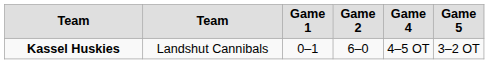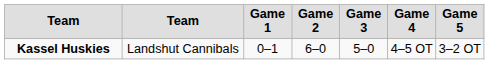 <table class="wikitable">
 <tr style="text-align:center; background:#dfdfdf;">
 <td style="width:200px; "><strong>Team</strong></td>
 <td style="width:200px; "><strong>Team</strong></td>
 <td style="width:60px; "><strong>Game 1</strong></td>
 <td style="width:60px; "><strong>Game 2</strong></td>
+<td style="width:60px; "><strong>Game 3</strong></td>
 <td style="width:60px; "><strong>Game 4</strong></td>
 <td style="width:60px; "><strong>Game 5</strong></td>
 </tr>
 <tr style="text-align:center;">
 <td><strong>Kassel Huskies</strong></td>
 <td>Landshut Cannibals</td>
 <td>0–1</td>
 <td>6–0</td>
+<td>5–0</td>
 <td>4–5 OT</td>
 <td>3–2 OT</td>
 </tr>
 </table>
